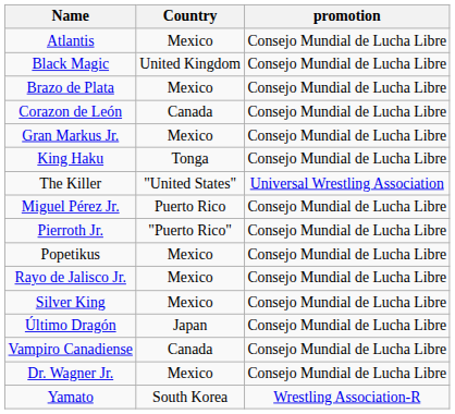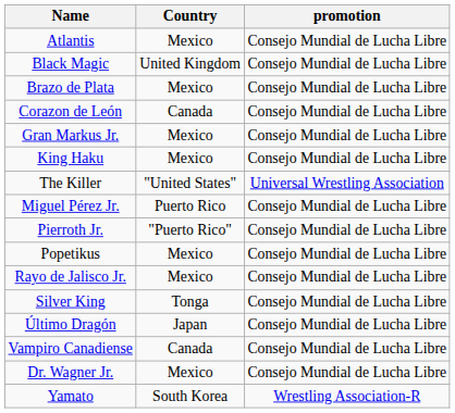 <table class="wikitable sortable" style="text-align: center">
 <tr>
 <th scope="col">Name</th>
 <th scope="col">Country</th>
 <th scope="col">promotion</th>
 </tr>
 <tr>
 <td><a href='#'>Atlantis</a></td>
 <td>Mexico</td>
 <td>Consejo Mundial de Lucha Libre</td>
 </tr>
 <tr>
 <td><a href='#'>Black Magic</a></td>
 <td>United Kingdom</td>
 <td>Consejo Mundial de Lucha Libre</td>
 </tr>
 <tr>
 <td><a href='#'>Brazo de Plata</a></td>
 <td>Mexico</td>
 <td>Consejo Mundial de Lucha Libre</td>
 </tr>
 <tr>
 <td><a href='#'>Corazon de León</a></td>
 <td>Canada</td>
 <td>Consejo Mundial de Lucha Libre</td>
 </tr>
 <tr>
 <td><a href='#'>Gran Markus Jr.</a></td>
 <td>Mexico</td>
 <td>Consejo Mundial de Lucha Libre</td>
 </tr>
 <tr>
 <td><a href='#'>King Haku</a></td>
-<td>Tonga</td>
+<td>Mexico</td>
 <td>Consejo Mundial de Lucha Libre</td>
 </tr>
 <tr>
 <td>The Killer</td>
 <td>"United States"</td>
 <td><a href='#'>Universal Wrestling Association</a></td>
 </tr>
 <tr>
 <td><a href='#'>Miguel Pérez Jr.</a></td>
 <td>Puerto Rico</td>
 <td>Consejo Mundial de Lucha Libre</td>
 </tr>
 <tr>
 <td><a href='#'>Pierroth Jr.</a></td>
 <td>"Puerto Rico"</td>
 <td>Consejo Mundial de Lucha Libre</td>
 </tr>
 <tr>
 <td>Popetikus</td>
 <td>Mexico</td>
 <td>Consejo Mundial de Lucha Libre</td>
 </tr>
 <tr>
 <td><a href='#'>Rayo de Jalisco Jr.</a></td>
 <td>Mexico</td>
 <td>Consejo Mundial de Lucha Libre</td>
 </tr>
 <tr>
 <td><a href='#'>Silver King</a></td>
-<td>Mexico</td>
+<td>Tonga</td>
 <td>Consejo Mundial de Lucha Libre</td>
 </tr>
 <tr>
 <td><a href='#'>Último Dragón</a></td>
 <td>Japan</td>
 <td>Consejo Mundial de Lucha Libre</td>
 </tr>
 <tr>
 <td><a href='#'>Vampiro Canadiense</a></td>
 <td>Canada</td>
 <td>Consejo Mundial de Lucha Libre</td>
 </tr>
 <tr>
 <td><a href='#'>Dr. Wagner Jr.</a></td>
 <td>Mexico</td>
 <td>Consejo Mundial de Lucha Libre</td>
 </tr>
 <tr>
 <td><a href='#'>Yamato</a></td>
 <td>South Korea</td>
 <td><a href='#'>Wrestling Association-R</a></td>
 </tr>
 </table>
